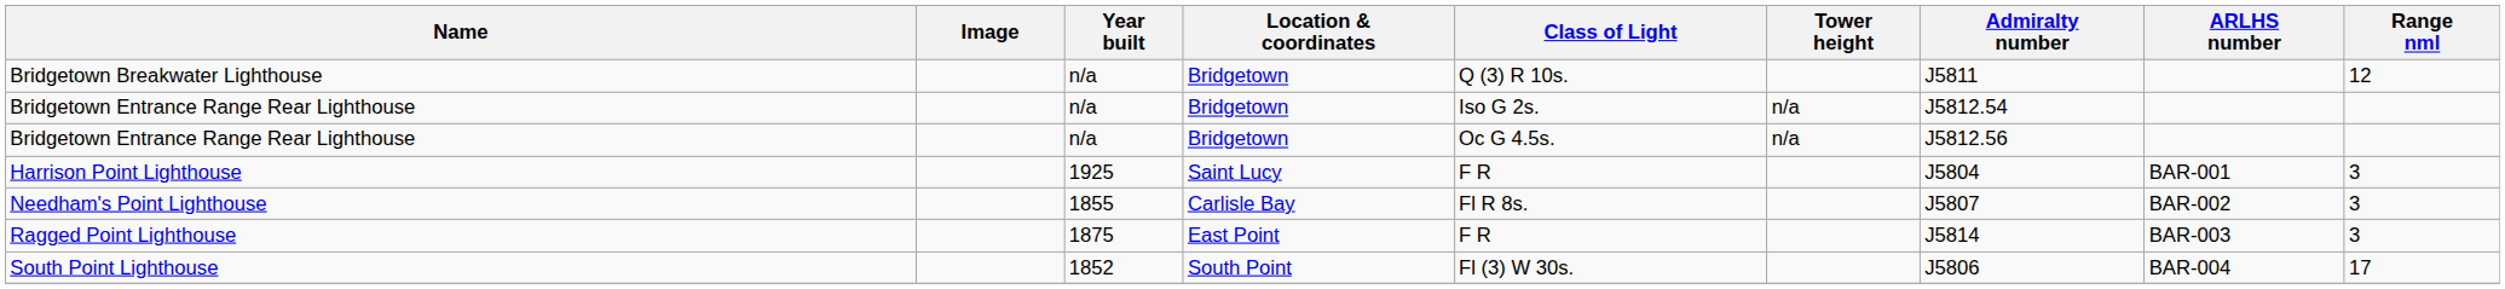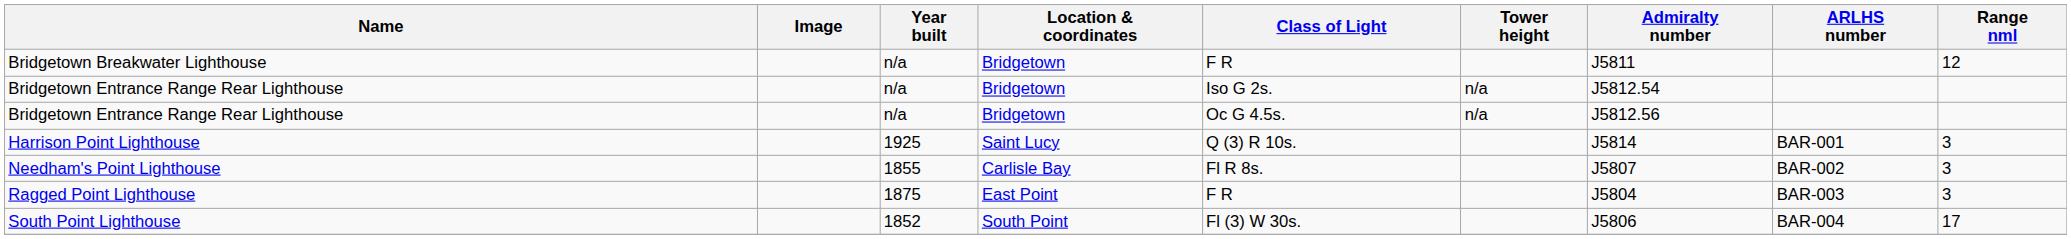 <table class="wikitable sortable" style="width:100%">
 <tr>
 <th>Name</th>
 <th>Image</th>
 <th>Year<br>built</th>
 <th>Location &<br>coordinates</th>
 <th><a href='#'>Class of Light</a><br></th>
 <th>Tower<br>height</th>
 <th><a href='#'>Admiralty</a><br>number<br></th>
 <th><a href='#'>ARLHS</a><br>number</th>
 <th>Range<br><a href='#'>nml</a><br></th>
 </tr>
 <tr>
 <td>Bridgetown Breakwater Lighthouse</td>
 <td></td>
 <td>n/a</td>
 <td><a href='#'>Bridgetown</a><br></td>
-<td>Q (3) R 10s.</td>
+<td>F R</td>
 <td></td>
 <td>J5811</td>
 <td></td>
 <td>12</td>
 </tr>
 <tr>
 <td>Bridgetown Entrance Range Rear Lighthouse</td>
 <td></td>
 <td>n/a</td>
 <td><a href='#'>Bridgetown</a><br></td>
 <td>Iso G 2s.</td>
 <td>n/a</td>
 <td>J5812.54</td>
 <td></td>
 <td></td>
 </tr>
 <tr>
 <td>Bridgetown Entrance Range Rear Lighthouse</td>
 <td></td>
 <td>n/a</td>
 <td><a href='#'>Bridgetown</a><br> </td>
 <td>Oc G 4.5s.</td>
 <td>n/a</td>
 <td>J5812.56</td>
 <td></td>
 <td></td>
 </tr>
 <tr>
 <td><a href='#'>Harrison Point Lighthouse</a></td>
 <td></td>
 <td>1925</td>
 <td><a href='#'>Saint Lucy</a><br></td>
-<td>F R</td>
+<td>Q (3) R 10s.</td>
 <td></td>
-<td>J5804</td>
+<td>J5814</td>
 <td>BAR-001</td>
 <td>3</td>
 </tr>
 <tr>
 <td><a href='#'>Needham's Point Lighthouse</a></td>
 <td></td>
 <td>1855</td>
 <td><a href='#'>Carlisle Bay</a><br></td>
 <td>Fl R 8s.</td>
 <td></td>
 <td>J5807</td>
 <td>BAR-002</td>
 <td>3</td>
 </tr>
 <tr>
 <td><a href='#'>Ragged Point Lighthouse</a></td>
 <td></td>
 <td>1875</td>
 <td><a href='#'>East Point</a><br></td>
 <td>F R</td>
 <td></td>
-<td>J5814</td>
+<td>J5804</td>
 <td>BAR-003</td>
 <td>3</td>
 </tr>
 <tr>
 <td><a href='#'>South Point Lighthouse</a></td>
 <td></td>
 <td>1852</td>
 <td><a href='#'>South Point</a><br></td>
 <td>Fl (3) W 30s.</td>
 <td></td>
 <td>J5806</td>
 <td>BAR-004</td>
 <td>17</td>
 </tr>
 <tr>
 </tr>
 </table>
